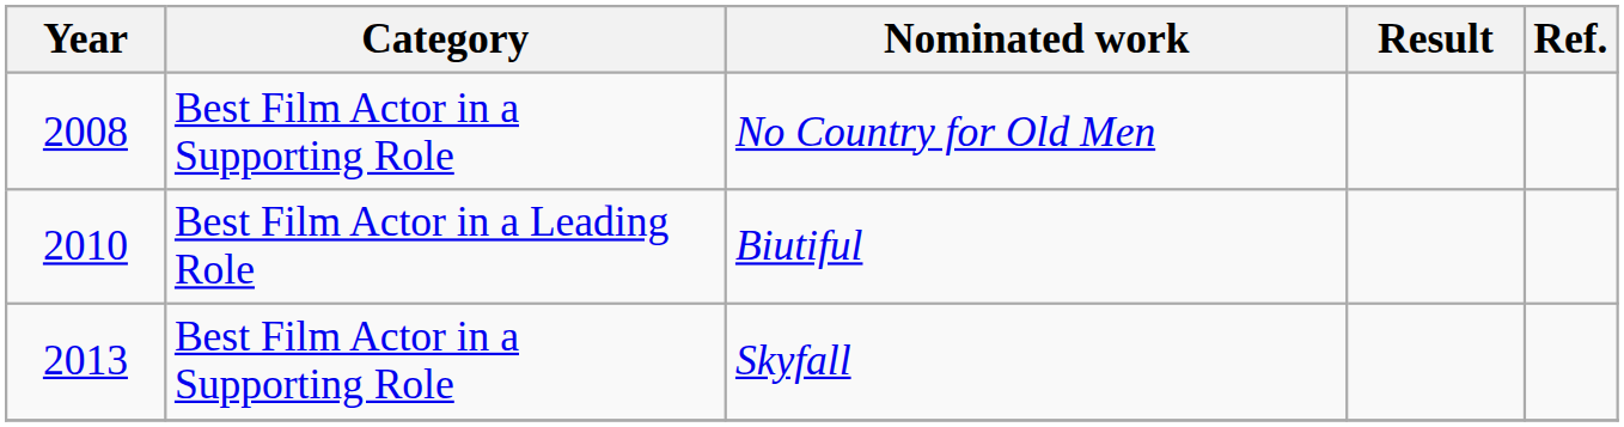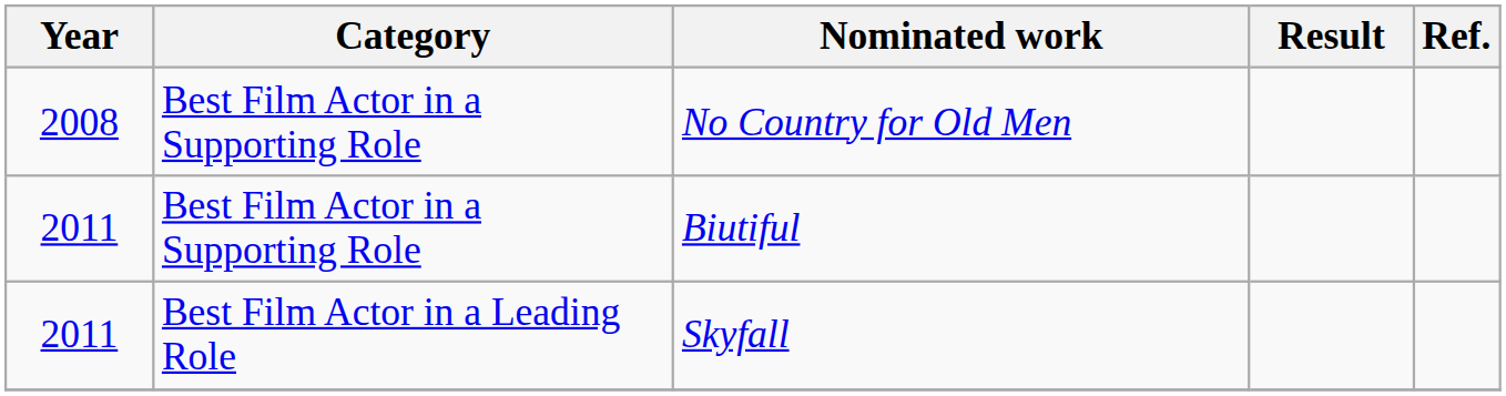 <table class=wikitable>
 <tr>
 <th scope="col" style="width:5em;">Year</th>
 <th scope="col" style="width:24em;">Category</th>
 <th scope="col" style="width:27em;">Nominated work</th>
 <th scope="col" style="width:5em;">Result</th>
 <th>Ref.</th>
 </tr>
 <tr>
 <td style="text-align:center;"><a href='#'>2008</a></td>
 <td><a href='#'>Best Film Actor in a Supporting Role</a></td>
 <td><em><a href='#'>No Country for Old Men</a></em></td>
 <td></td>
 <td style="text-align:center;"></td>
 </tr>
 <tr>
-<td style="text-align:center;"><a href='#'>2010</a></td>
-<td><a href='#'>Best Film Actor in a Leading Role</a></td>
+<td style="text-align:center;"><a href='#'>2011</a></td>
+<td><a href='#'>Best Film Actor in a Supporting Role</a></td>
 <td><em><a href='#'>Biutiful</a></em></td>
 <td></td>
 <td style="text-align:center;"></td>
 </tr>
 <tr>
-<td style="text-align:center;"><a href='#'>2013</a></td>
-<td><a href='#'>Best Film Actor in a Supporting Role</a></td>
+<td style="text-align:center;"><a href='#'>2011</a></td>
+<td><a href='#'>Best Film Actor in a Leading Role</a></td>
 <td><em><a href='#'>Skyfall</a></em></td>
 <td></td>
 <td style="text-align:center;"></td>
 </tr>
 <tr>
 </tr>
 </table>
